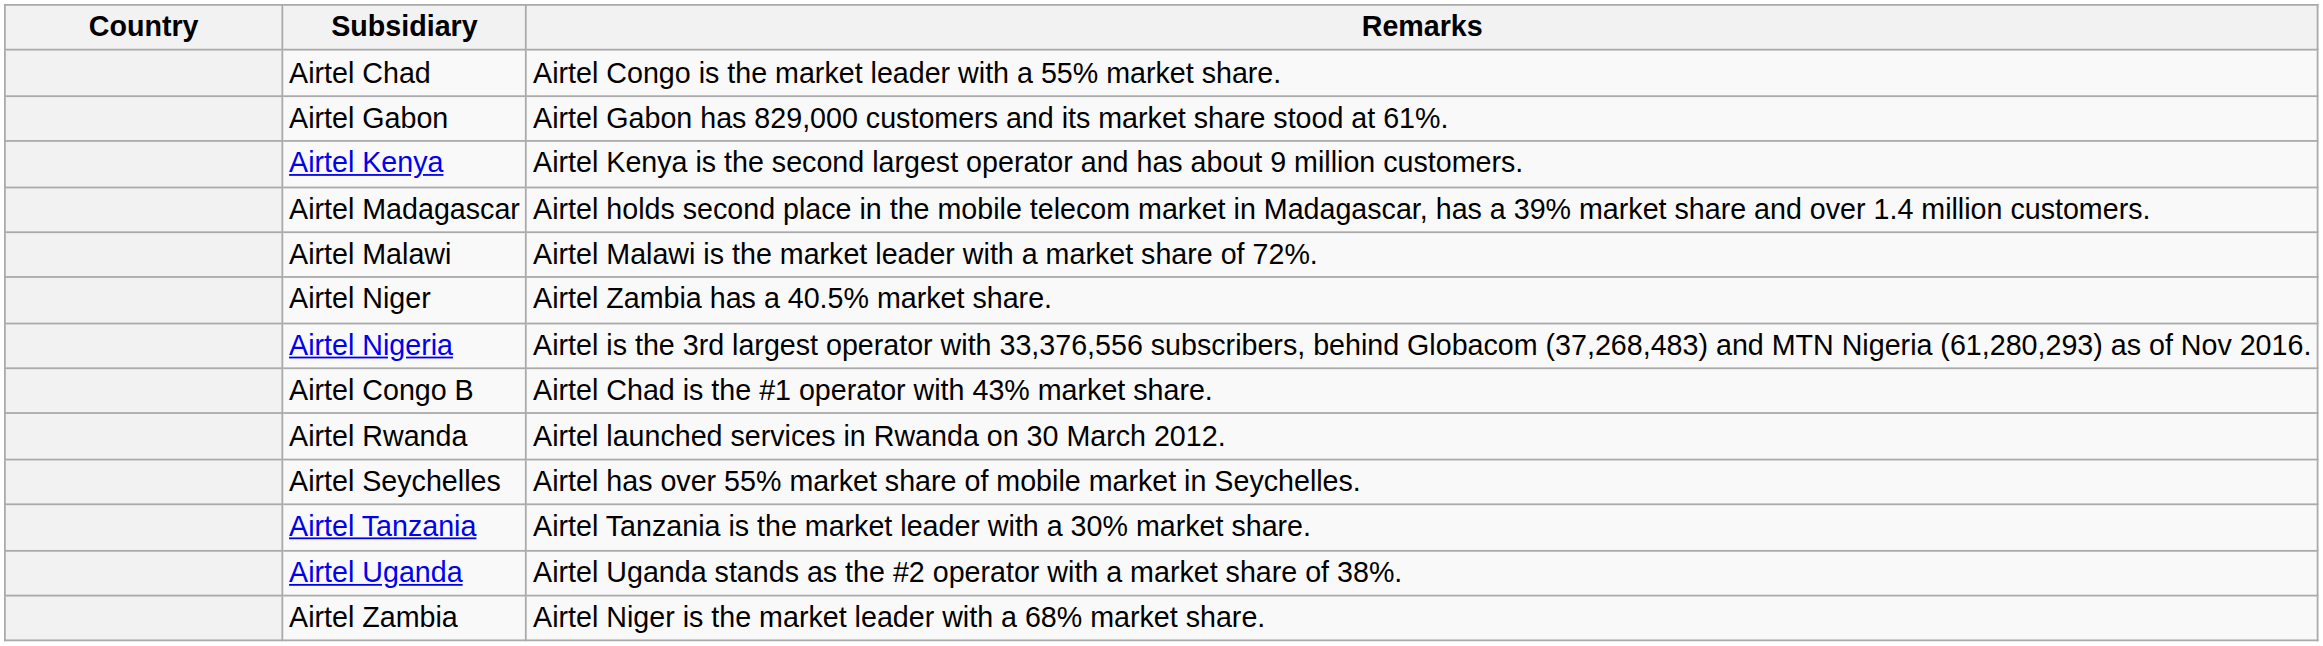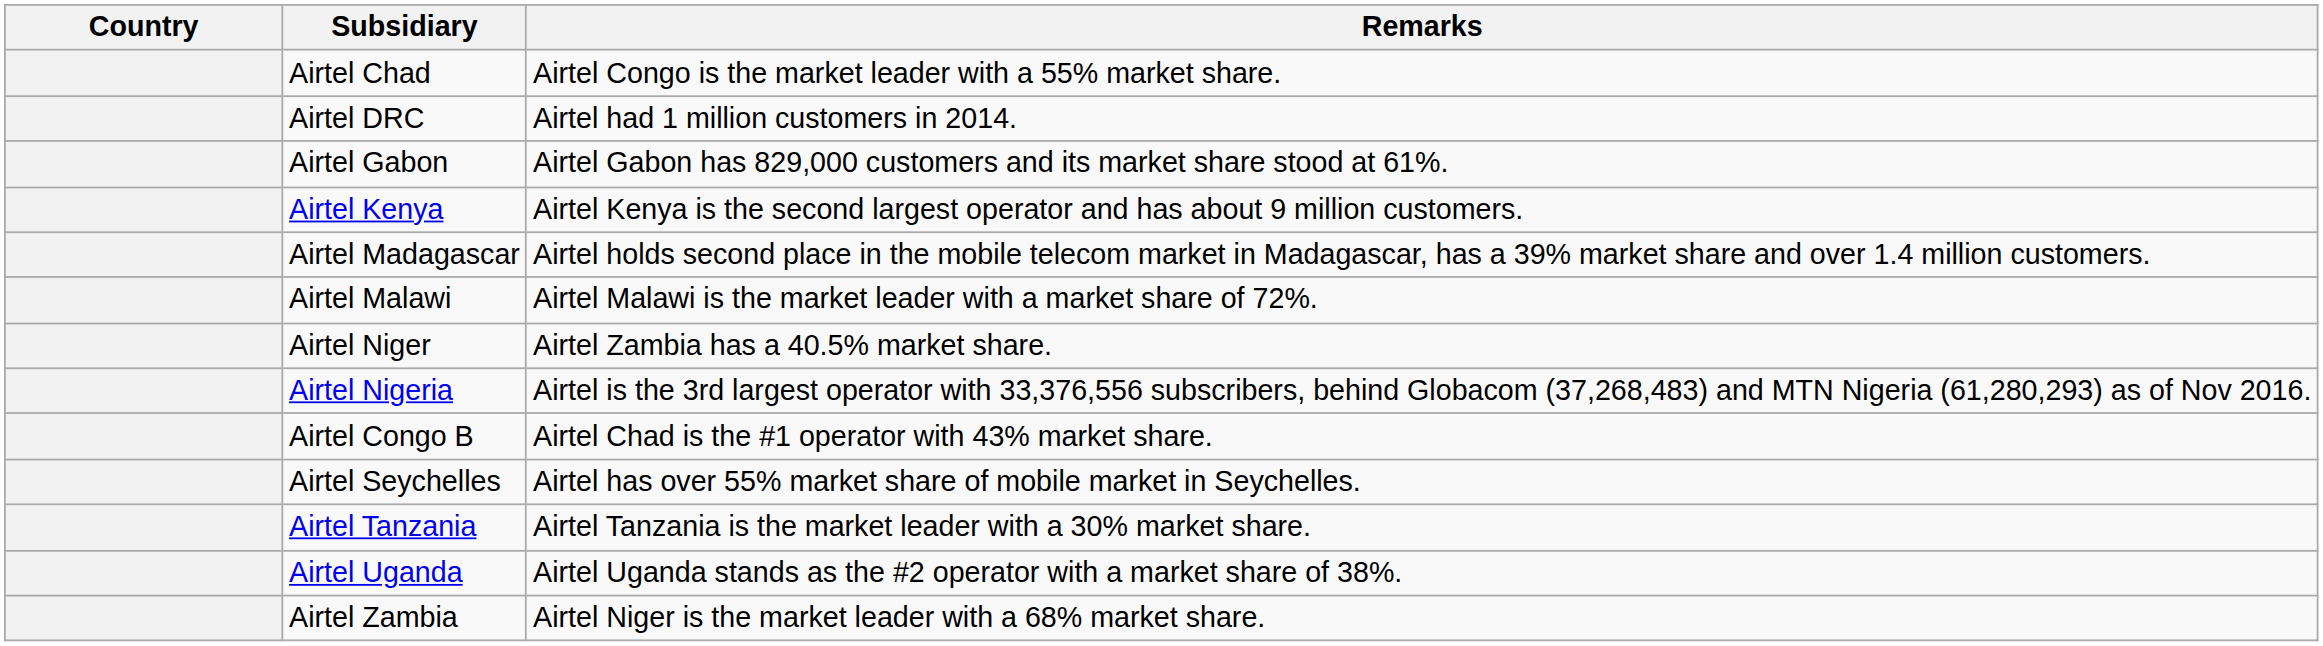 <table class="wikitable" style="text-align: left; ">
 <tr>
 <th style="width:12%;">Country</th>
 <th>Subsidiary</th>
 <th>Remarks</th>
 </tr>
 <tr>
 <th></th>
 <td>Airtel Chad</td>
 <td>Airtel Congo is the market leader with a 55% market share.</td>
+</tr>
+<tr>
+<th></th>
+<td>Airtel DRC</td>
+<td>Airtel had 1 million customers in 2014.</td>
 </tr>
 <tr>
 <th></th>
 <td>Airtel Gabon</td>
 <td>Airtel Gabon has 829,000 customers and its market share stood at 61%.</td>
 </tr>
 <tr>
 <th></th>
 <td><a href='#'>Airtel Kenya</a></td>
 <td>Airtel Kenya is the second largest operator and has about 9 million customers.</td>
 </tr>
 <tr>
 <th></th>
 <td>Airtel Madagascar</td>
 <td>Airtel holds second place in the mobile telecom market in Madagascar, has a 39% market share and over 1.4 million customers.</td>
 </tr>
 <tr>
 <th></th>
 <td>Airtel Malawi</td>
 <td>Airtel Malawi is the market leader with a market share of 72%.</td>
 </tr>
 <tr>
 <th></th>
 <td>Airtel Niger</td>
 <td>Airtel Zambia has a 40.5% market share.</td>
 </tr>
 <tr>
 <th></th>
 <td><a href='#'>Airtel Nigeria</a></td>
 <td>Airtel is the 3rd largest operator with 33,376,556 subscribers, behind Globacom (37,268,483) and MTN Nigeria (61,280,293) as of Nov 2016.</td>
 </tr>
 <tr>
 <th></th>
 <td>Airtel Congo B</td>
 <td>Airtel Chad is the #1 operator with 43% market share.</td>
 </tr>
 <tr>
 <th></th>
-<td>Airtel Rwanda</td>
-<td>Airtel launched services in Rwanda on 30 March 2012.</td>
-</tr>
-<tr>
-<th></th>
 <td>Airtel Seychelles</td>
 <td>Airtel has over 55% market share of mobile market in Seychelles.</td>
 </tr>
 <tr>
 <th></th>
 <td><a href='#'>Airtel Tanzania</a></td>
 <td>Airtel Tanzania is the market leader with a 30% market share.</td>
 </tr>
 <tr>
 <th></th>
 <td><a href='#'>Airtel Uganda</a></td>
 <td>Airtel Uganda stands as the #2 operator with a market share of 38%.</td>
 </tr>
 <tr>
 <th></th>
 <td>Airtel Zambia</td>
 <td>Airtel Niger is the market leader with a 68% market share.</td>
 </tr>
 </table>
